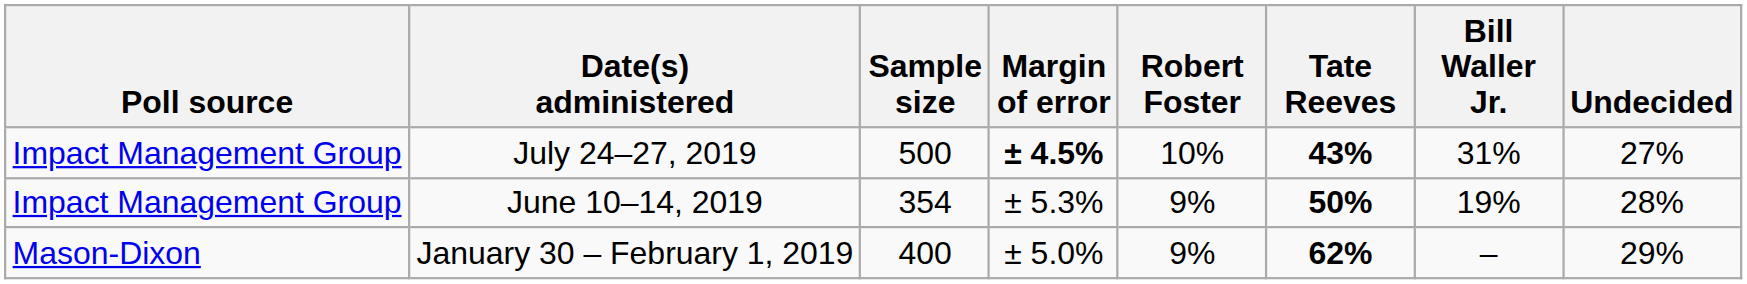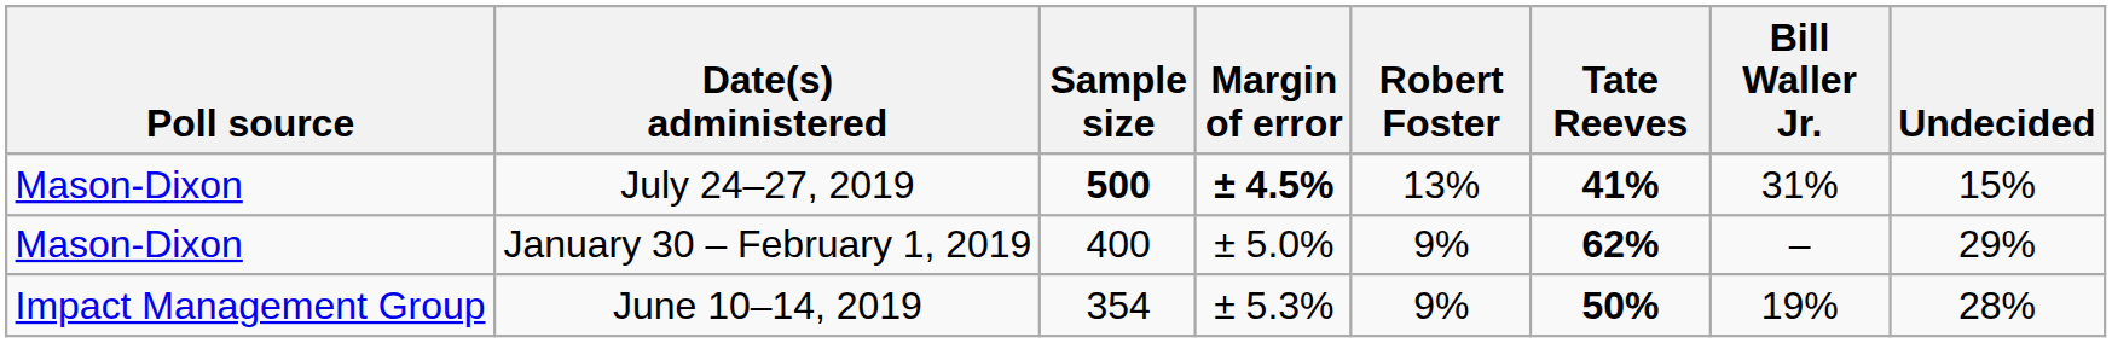 <table class="wikitable" style="font-size:90%;text-align:center;">
 <tr valign=bottom>
 <th>Poll source</th>
 <th>Date(s)<br>administered</th>
 <th>Sample<br>size</th>
 <th>Margin<br>of error</th>
 <th style="width:60px;">Robert<br>Foster</th>
 <th style="width:60px;">Tate<br>Reeves</th>
 <th style="width:60px;">Bill<br>Waller Jr.</th>
 <th>Undecided</th>
 </tr>
 <tr>
-<td style="text-align:left;"><a href='#'>Impact Management Group</a></td>
+<td style="text-align:left;"><a href='#'>Mason-Dixon</a></td>
 <td>July 24–27, 2019</td>
-<td>500</td>
+<td><strong>500</strong></td>
 <td><strong>± 4.5%</strong></td>
-<td>10%</td>
-<td><strong>43%</strong></td>
+<td>13%</td>
+<td><strong>41%</strong></td>
 <td>31%</td>
-<td>27%</td>
+<td>15%</td>
+</tr>
+<tr>
+<td style="text-align:left;"><a href='#'>Mason-Dixon</a></td>
+<td>January 30 – February 1, 2019</td>
+<td>400</td>
+<td>± 5.0%</td>
+<td>9%</td>
+<td><strong>62%</strong></td>
+<td>–</td>
+<td>29%</td>
 </tr>
 <tr>
 <td style="text-align:left;"><a href='#'>Impact Management Group</a></td>
 <td>June 10–14, 2019</td>
 <td>354</td>
 <td>± 5.3%</td>
 <td>9%</td>
 <td><strong>50%</strong></td>
 <td>19%</td>
 <td>28%</td>
 </tr>
-<tr>
-<td style="text-align:left;"><a href='#'>Mason-Dixon</a></td>
-<td>January 30 – February 1, 2019</td>
-<td>400</td>
-<td>± 5.0%</td>
-<td>9%</td>
-<td><strong>62%</strong></td>
-<td>–</td>
-<td>29%</td>
-</tr>
 </table>
